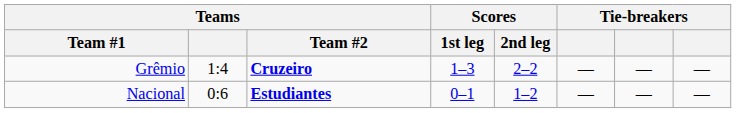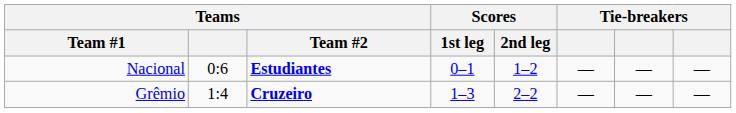 <table class="wikitable" style="text-align: center;">
 <tr>
 <th colspan=3>Teams</th>
 <th colspan=2>Scores</th>
 <th colspan=3>Tie-breakers</th>
 </tr>
 <tr>
 <th width="175">Team #1</th>
 <th width="50"></th>
 <th width="175">Team #2</th>
 <th width="55">1st leg</th>
 <th width="55">2nd leg</th>
 <th width="50"></th>
 <th width="50"></th>
 <th width="50"></th>
 </tr>
 <tr>
+<td align=right><a href='#'>Nacional</a> </td>
+<td>0:6</td>
+<td align=left> <strong><a href='#'>Estudiantes</a></strong></td>
+<td><a href='#'>0–1</a></td>
+<td><a href='#'>1–2</a></td>
+<td>—</td>
+<td>—</td>
+<td>—</td>
+</tr>
+<tr>
 <td align=right><a href='#'>Grêmio</a> </td>
 <td>1:4</td>
 <td align=left> <strong><a href='#'>Cruzeiro</a></strong></td>
 <td><a href='#'>1–3</a></td>
 <td><a href='#'>2–2</a></td>
 <td>—</td>
 <td>—</td>
 <td>—</td>
 </tr>
-<tr>
-<td align=right><a href='#'>Nacional</a> </td>
-<td>0:6</td>
-<td align=left> <strong><a href='#'>Estudiantes</a></strong></td>
-<td><a href='#'>0–1</a></td>
-<td><a href='#'>1–2</a></td>
-<td>—</td>
-<td>—</td>
-<td>—</td>
-</tr>
 </table>
